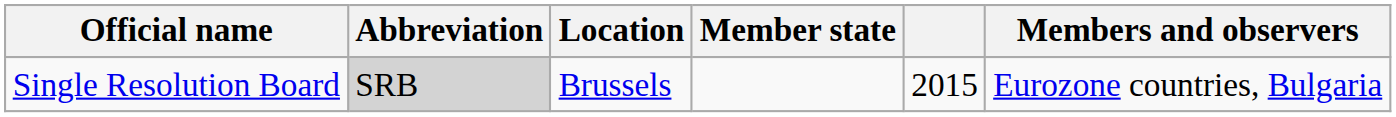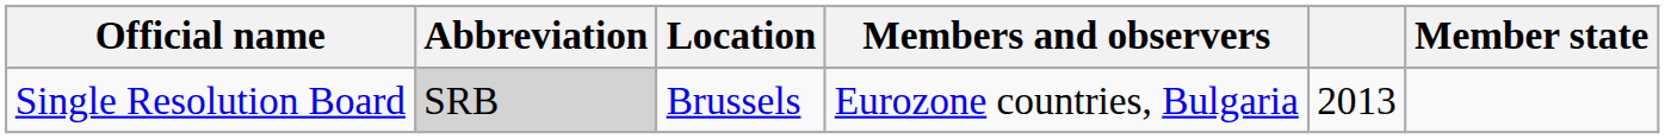 <table class="wikitable">
 <tr>
 <th>Official name</th>
 <th>Abbreviation</th>
 <th>Location</th>
+<th>Members and observers</th>
+<th></th>
 <th>Member state</th>
-<th></th>
-<th>Members and observers</th>
 </tr>
 <tr>
 <td><a href='#'>Single Resolution Board</a></td>
 <td style="background: lightgrey;">SRB</td>
 <td><a href='#'>Brussels</a></td>
+<td><a href='#'>Eurozone</a> countries, <a href='#'>Bulgaria</a></td>
+<td>2013</td>
 <td></td>
-<td>2015</td>
-<td><a href='#'>Eurozone</a> countries, <a href='#'>Bulgaria</a></td>
 </tr>
 </table>
